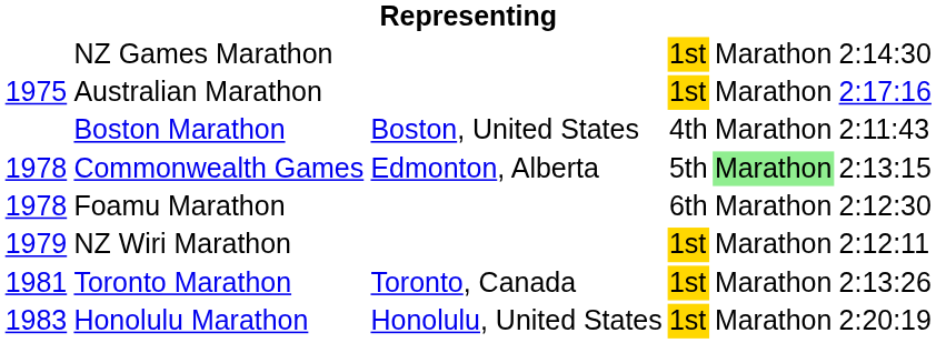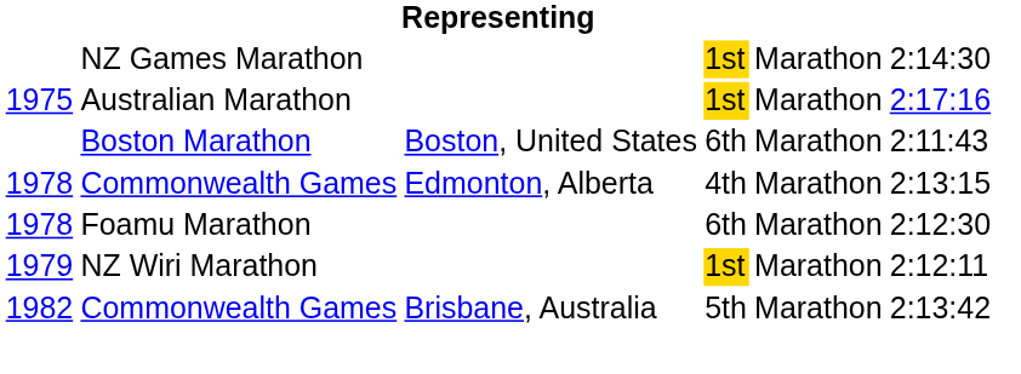 <table>
 <tr>
 <th colspan="6">Representing </th>
 </tr>
 <tr>
 <td rowspan=3><a href='#'>1975</a></td>
 <td>NZ Games Marathon</td>
 <td></td>
 <td bgcolor="gold">1st</td>
 <td>Marathon</td>
 <td>2:14:30</td>
 </tr>
 <tr>
 <td>Australian Marathon</td>
 <td></td>
 <td bgcolor="gold">1st</td>
 <td>Marathon</td>
 <td><a href='#'>2:17:16</a></td>
 </tr>
 <tr>
 <td><a href='#'>Boston Marathon</a></td>
 <td><a href='#'>Boston</a>, United States</td>
-<td>4th</td>
+<td>6th</td>
 <td>Marathon</td>
 <td>2:11:43</td>
 </tr>
 <tr>
 <td><a href='#'>1978</a></td>
 <td><a href='#'>Commonwealth Games</a></td>
 <td><a href='#'>Edmonton</a>, Alberta</td>
-<td>5th</td>
-<td style="background: lightgreen;">Marathon</td>
+<td>4th</td>
+<td>Marathon</td>
 <td>2:13:15</td>
 </tr>
 <tr>
 <td><a href='#'>1978</a></td>
 <td>Foamu Marathon</td>
 <td></td>
 <td>6th</td>
 <td>Marathon</td>
 <td>2:12:30</td>
 </tr>
 <tr>
 <td><a href='#'>1979</a></td>
 <td>NZ Wiri Marathon</td>
 <td></td>
 <td bgcolor="gold">1st</td>
 <td>Marathon</td>
 <td>2:12:11</td>
 </tr>
 <tr>
-<td><a href='#'>1981</a></td>
-<td><a href='#'>Toronto Marathon</a></td>
-<td><a href='#'>Toronto</a>, Canada</td>
-<td bgcolor="gold">1st</td>
+<td><a href='#'>1982</a></td>
+<td><a href='#'>Commonwealth Games</a></td>
+<td><a href='#'>Brisbane</a>, Australia</td>
+<td>5th</td>
 <td>Marathon</td>
-<td>2:13:26</td>
-</tr>
-<tr>
-<td><a href='#'>1983</a></td>
-<td><a href='#'>Honolulu Marathon</a></td>
-<td><a href='#'>Honolulu</a>, United States</td>
-<td bgcolor="gold">1st</td>
-<td>Marathon</td>
-<td>2:20:19</td>
+<td>2:13:42</td>
 </tr>
 </table>
